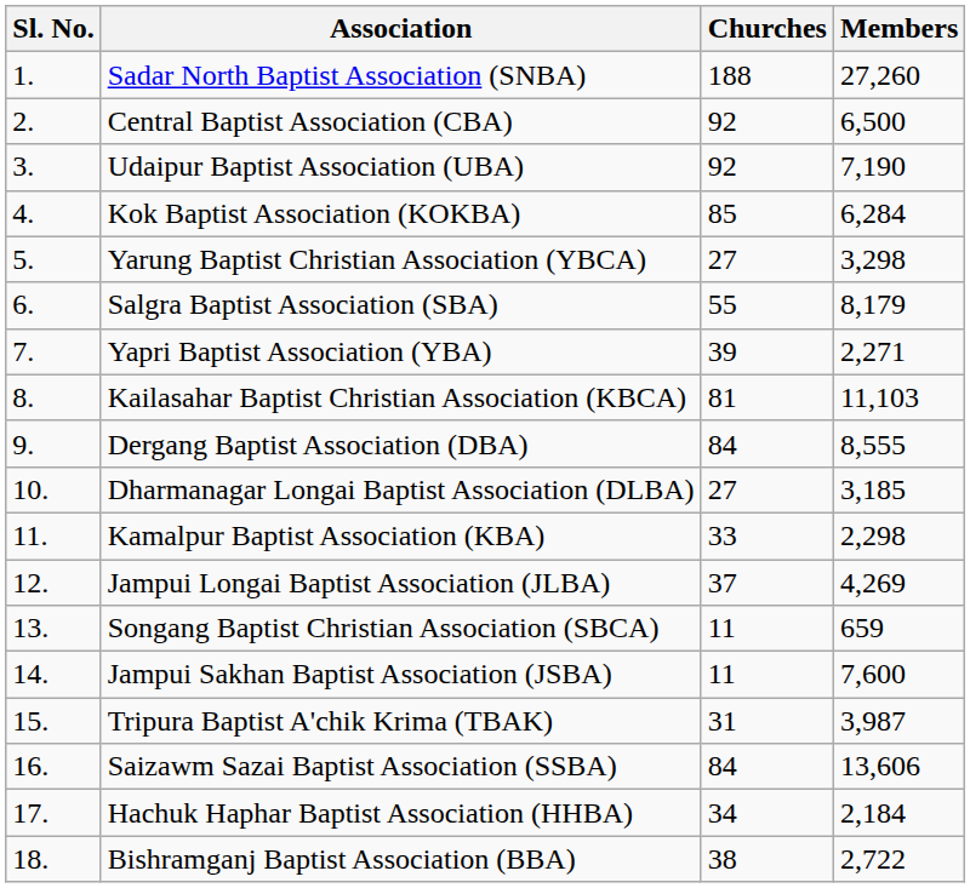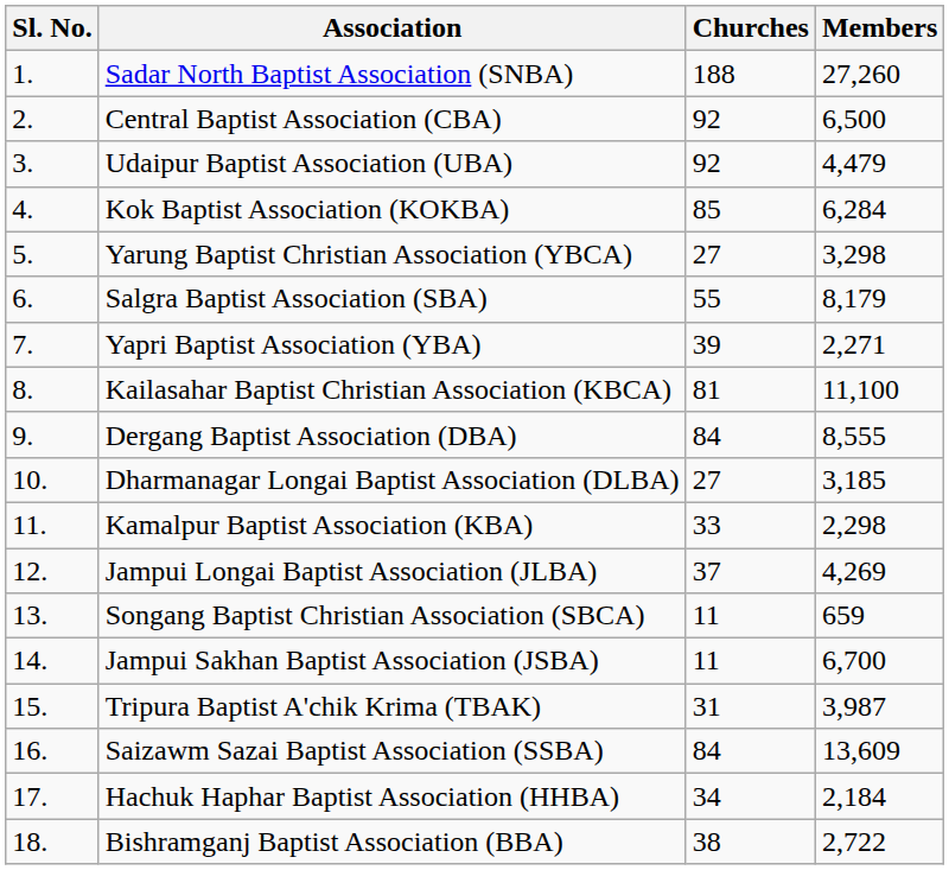 <table class = "wikitable">
 <tr>
 <th>Sl. No.</th>
 <th>Association</th>
 <th>Churches</th>
 <th>Members</th>
 </tr>
 <tr>
 <td>1.</td>
 <td><a href='#'>Sadar North Baptist Association</a> (SNBA)</td>
 <td>188</td>
 <td>27,260</td>
 </tr>
 <tr>
 <td>2.</td>
 <td>Central Baptist Association (CBA)</td>
 <td>92</td>
 <td>6,500</td>
 </tr>
 <tr>
 <td>3.</td>
 <td>Udaipur Baptist Association (UBA)</td>
 <td>92</td>
-<td>7,190</td>
+<td>4,479</td>
 </tr>
 <tr>
 <td>4.</td>
 <td>Kok Baptist Association (KOKBA)</td>
 <td>85</td>
 <td>6,284</td>
 </tr>
 <tr>
 <td>5.</td>
 <td>Yarung Baptist Christian Association (YBCA)</td>
 <td>27</td>
 <td>3,298</td>
 </tr>
 <tr>
 <td>6.</td>
 <td>Salgra Baptist Association (SBA)</td>
 <td>55</td>
 <td>8,179</td>
 </tr>
 <tr>
 <td>7.</td>
 <td>Yapri Baptist Association (YBA)</td>
 <td>39</td>
 <td>2,271</td>
 </tr>
 <tr>
 <td>8.</td>
 <td>Kailasahar Baptist Christian Association (KBCA)</td>
 <td>81</td>
-<td>11,103</td>
+<td>11,100</td>
 </tr>
 <tr>
 <td>9.</td>
 <td>Dergang Baptist Association (DBA)</td>
 <td>84</td>
 <td>8,555</td>
 </tr>
 <tr>
 <td>10.</td>
 <td>Dharmanagar Longai Baptist Association (DLBA)</td>
 <td>27</td>
 <td>3,185</td>
 </tr>
 <tr>
 <td>11.</td>
 <td>Kamalpur Baptist Association (KBA)</td>
 <td>33</td>
 <td>2,298</td>
 </tr>
 <tr>
 <td>12.</td>
 <td>Jampui Longai Baptist Association (JLBA)</td>
 <td>37</td>
 <td>4,269</td>
 </tr>
 <tr>
 <td>13.</td>
 <td>Songang Baptist Christian Association (SBCA)</td>
 <td>11</td>
 <td>659</td>
 </tr>
 <tr>
 <td>14.</td>
 <td>Jampui Sakhan Baptist Association (JSBA)</td>
 <td>11</td>
-<td>7,600</td>
+<td>6,700</td>
 </tr>
 <tr>
 <td>15.</td>
 <td>Tripura Baptist A'chik Krima (TBAK)</td>
 <td>31</td>
 <td>3,987</td>
 </tr>
 <tr>
 <td>16.</td>
 <td>Saizawm Sazai Baptist Association (SSBA)</td>
 <td>84</td>
-<td>13,606</td>
+<td>13,609</td>
 </tr>
 <tr>
 <td>17.</td>
 <td>Hachuk Haphar Baptist Association (HHBA)</td>
 <td>34</td>
 <td>2,184</td>
 </tr>
 <tr>
 <td>18.</td>
 <td>Bishramganj Baptist Association (BBA)</td>
 <td>38</td>
 <td>2,722</td>
 </tr>
 </table>
